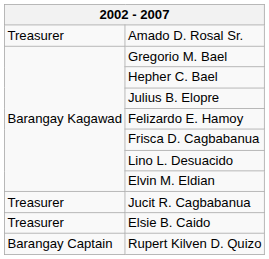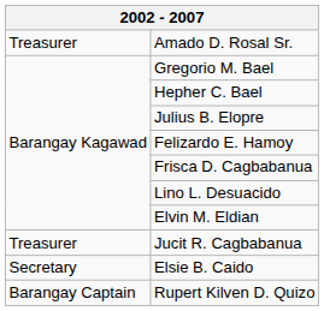 <table class="wikitable mw-collapsible mw-collapsed">
 <tr>
 <th colspan="2">2002 - 2007</th>
 </tr>
 <tr>
 <td>Treasurer</td>
 <td>Amado D. Rosal Sr.</td>
 </tr>
 <tr>
 <td rowspan="7">Barangay Kagawad</td>
 <td>Gregorio M. Bael</td>
 </tr>
 <tr>
 <td>Hepher C. Bael</td>
 </tr>
 <tr>
 <td>Julius B. Elopre</td>
 </tr>
 <tr>
 <td>Felizardo E. Hamoy</td>
 </tr>
 <tr>
 <td>Frisca D. Cagbabanua</td>
 </tr>
 <tr>
 <td>Lino L. Desuacido</td>
 </tr>
 <tr>
 <td>Elvin M. Eldian</td>
 </tr>
 <tr>
 <td>Treasurer</td>
 <td>Jucit R. Cagbabanua</td>
 </tr>
 <tr>
-<td>Treasurer</td>
+<td>Secretary</td>
 <td>Elsie B. Caido</td>
 </tr>
 <tr>
 <td>Barangay Captain</td>
 <td>Rupert Kilven D. Quizo</td>
 </tr>
 </table>
